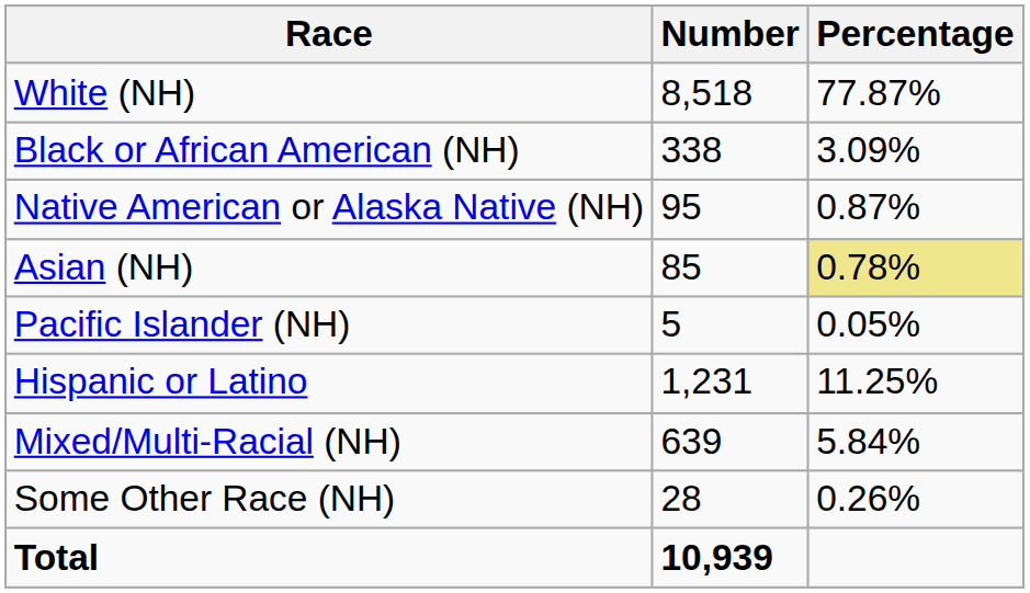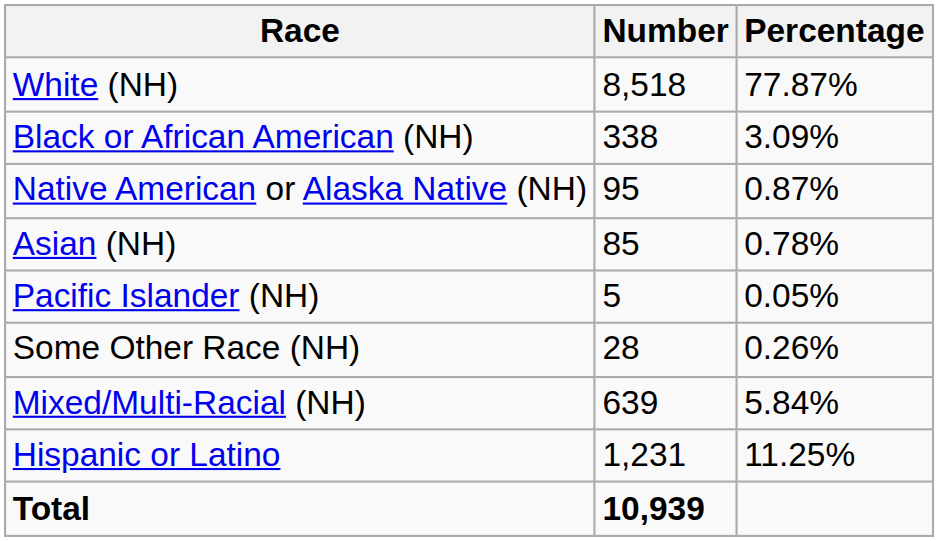 <table class="wikitable">
 <tr>
 <th>Race</th>
 <th>Number</th>
 <th>Percentage</th>
 </tr>
 <tr>
 <td><a href='#'>White</a> (NH)</td>
 <td>8,518</td>
 <td>77.87%</td>
 </tr>
 <tr>
 <td><a href='#'>Black or African American</a> (NH)</td>
 <td>338</td>
 <td>3.09%</td>
 </tr>
 <tr>
 <td><a href='#'>Native American</a> or <a href='#'>Alaska Native</a> (NH)</td>
 <td>95</td>
 <td>0.87%</td>
 </tr>
 <tr>
 <td><a href='#'>Asian</a> (NH)</td>
 <td>85</td>
-<td style="background: khaki;">0.78%</td>
+<td>0.78%</td>
 </tr>
 <tr>
 <td><a href='#'>Pacific Islander</a> (NH)</td>
 <td>5</td>
 <td>0.05%</td>
 </tr>
 <tr>
-<td><a href='#'>Hispanic or Latino</a></td>
-<td>1,231</td>
-<td>11.25%</td>
+<td>Some Other Race (NH)</td>
+<td>28</td>
+<td>0.26%</td>
 </tr>
 <tr>
 <td><a href='#'>Mixed/Multi-Racial</a> (NH)</td>
 <td>639</td>
 <td>5.84%</td>
 </tr>
 <tr>
-<td>Some Other Race (NH)</td>
-<td>28</td>
-<td>0.26%</td>
+<td><a href='#'>Hispanic or Latino</a></td>
+<td>1,231</td>
+<td>11.25%</td>
 </tr>
 <tr>
 <td><strong>Total</strong></td>
 <td><strong>10,939</strong></td>
 <td></td>
 </tr>
 </table>
